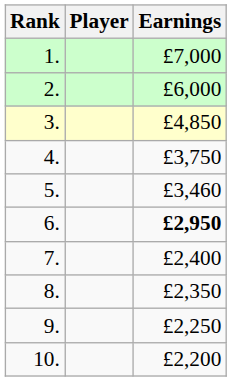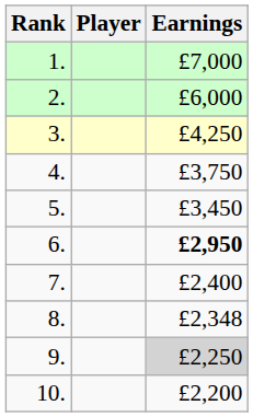 <table class="wikitable" style="float:right; text-align:right; margin-left:1em">
 <tr>
 <th>Rank</th>
 <th>Player</th>
 <th>Earnings</th>
 </tr>
 <tr style="background-color:#ccffcc">
 <td>1.</td>
 <td style="text-align:left"><strong></strong></td>
 <td>£7,000</td>
 </tr>
 <tr style="background-color:#ccffcc">
 <td>2.</td>
 <td style="text-align:left"><strong><em></em></strong></td>
 <td>£6,000</td>
 </tr>
 <tr style="background-color:#ffffcc">
 <td>3.</td>
 <td style="text-align:left"><em></em></td>
-<td>£4,850</td>
+<td>£4,250</td>
 </tr>
 <tr>
 <td>4.</td>
 <td style="text-align:left"></td>
 <td>£3,750</td>
 </tr>
 <tr>
 <td>5.</td>
 <td style="text-align:left"></td>
-<td>£3,460</td>
+<td>£3,450</td>
 </tr>
 <tr>
 <td>6.</td>
 <td style="text-align:left"></td>
 <td><strong>£2,950</strong></td>
 </tr>
 <tr>
 <td>7.</td>
 <td style="text-align:left"></td>
 <td>£2,400</td>
 </tr>
 <tr>
 <td>8.</td>
 <td style="text-align:left"></td>
-<td>£2,350</td>
+<td>£2,348</td>
 </tr>
 <tr>
 <td>9.</td>
 <td style="text-align:left"></td>
-<td>£2,250</td>
+<td style="background: lightgrey;">£2,250</td>
 </tr>
 <tr>
 <td>10.</td>
 <td style="text-align:left"></td>
 <td>£2,200</td>
 </tr>
 </table>
